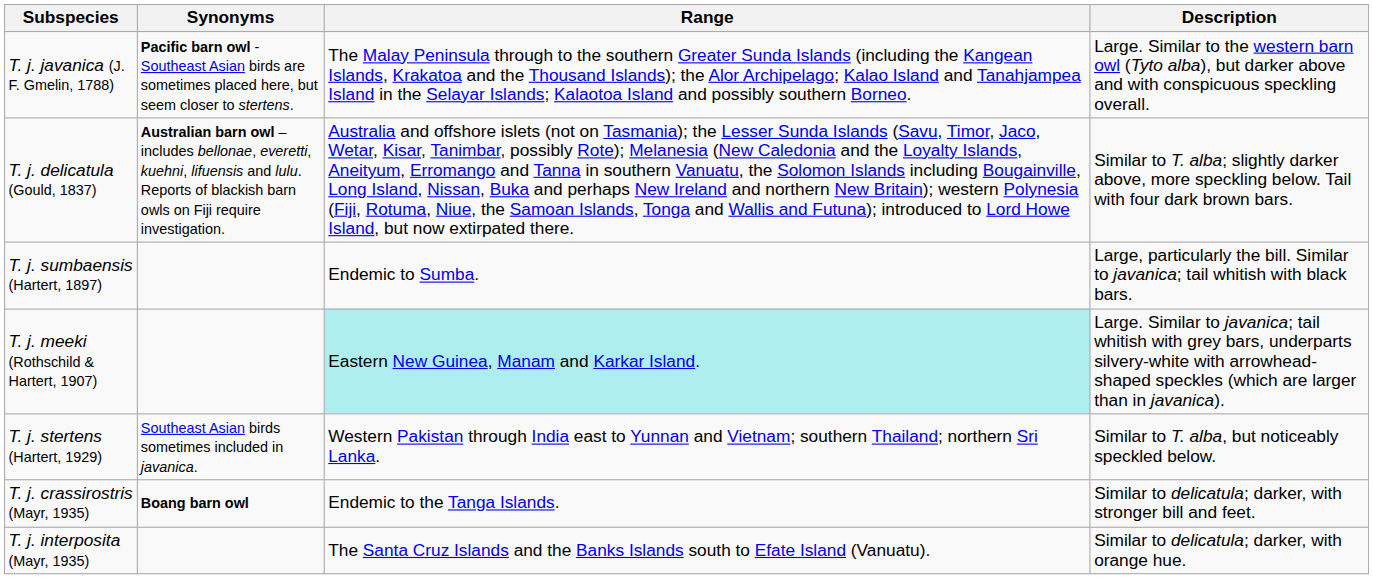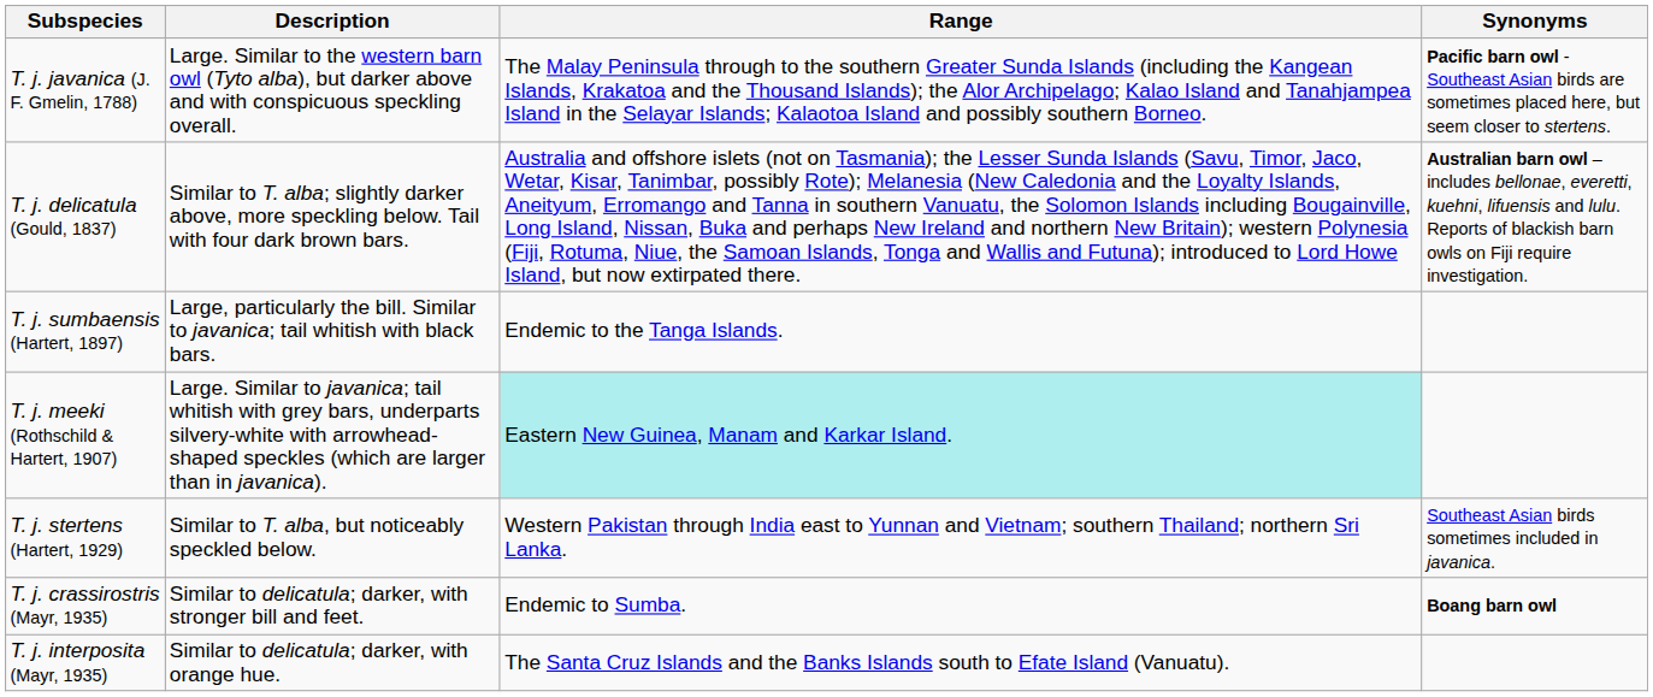 <table class="wikitable" style="width:100%;">
 <tr>
 <th>Subspecies</th>
+<th>Description</th>
+<th>Range</th>
 <th>Synonyms</th>
-<th>Range</th>
-<th>Description</th>
 </tr>
 <tr>
 <td><em>T. j. javanica</em> <small>(J. F. Gmelin, 1788)</small> </td>
+<td>Large. Similar to the <a href='#'>western barn owl</a> (<em>Tyto alba</em>), but darker above and with conspicuous speckling overall.</td>
+<td>The <a href='#'>Malay Peninsula</a> through to the southern <a href='#'>Greater Sunda Islands</a> (including the <a href='#'>Kangean Islands</a>, <a href='#'>Krakatoa</a> and the <a href='#'>Thousand Islands</a>); the <a href='#'>Alor Archipelago</a>; <a href='#'>Kalao Island</a> and <a href='#'>Tanahjampea Island</a> in the <a href='#'>Selayar Islands</a>; <a href='#'>Kalaotoa Island</a> and possibly southern <a href='#'>Borneo</a>.</td>
 <td><small><strong>Pacific barn owl</strong> - <a href='#'>Southeast Asian</a> birds are sometimes placed here, but seem closer to <em>stertens</em>.</small></td>
-<td>The <a href='#'>Malay Peninsula</a> through to the southern <a href='#'>Greater Sunda Islands</a> (including the <a href='#'>Kangean Islands</a>, <a href='#'>Krakatoa</a> and the <a href='#'>Thousand Islands</a>); the <a href='#'>Alor Archipelago</a>; <a href='#'>Kalao Island</a> and <a href='#'>Tanahjampea Island</a> in the <a href='#'>Selayar Islands</a>; <a href='#'>Kalaotoa Island</a> and possibly southern <a href='#'>Borneo</a>.</td>
-<td>Large. Similar to the <a href='#'>western barn owl</a> (<em>Tyto alba</em>), but darker above and with conspicuous speckling overall.</td>
 </tr>
 <tr>
 <td><em>T. j. delicatula</em> <small>(Gould, 1837)</small> </td>
+<td>Similar to <em>T. alba</em>; slightly darker above, more speckling below. Tail with four dark brown bars.</td>
+<td><a href='#'>Australia</a> and offshore islets (not on <a href='#'>Tasmania</a>); the <a href='#'>Lesser Sunda Islands</a> (<a href='#'>Savu</a>, <a href='#'>Timor</a>, <a href='#'>Jaco</a>, <a href='#'>Wetar</a>, <a href='#'>Kisar</a>, <a href='#'>Tanimbar</a>, possibly <a href='#'>Rote</a>); <a href='#'>Melanesia</a> (<a href='#'>New Caledonia</a> and the <a href='#'>Loyalty Islands</a>, <a href='#'>Aneityum</a>, <a href='#'>Erromango</a> and <a href='#'>Tanna</a> in southern <a href='#'>Vanuatu</a>, the <a href='#'>Solomon Islands</a> including <a href='#'>Bougainville</a>, <a href='#'>Long Island</a>, <a href='#'>Nissan</a>, <a href='#'>Buka</a> and perhaps <a href='#'>New Ireland</a> and northern <a href='#'>New Britain</a>); western <a href='#'>Polynesia</a> (<a href='#'>Fiji</a>, <a href='#'>Rotuma</a>, <a href='#'>Niue</a>, the <a href='#'>Samoan Islands</a>, <a href='#'>Tonga</a> and <a href='#'>Wallis and Futuna</a>); introduced to <a href='#'>Lord Howe Island</a>, but now extirpated there.</td>
 <td><small><strong>Australian barn owl</strong> – includes <em>bellonae</em>, <em>everetti</em>, <em>kuehni</em>, <em>lifuensis</em> and <em>lulu</em>.<br>Reports of blackish barn owls on Fiji require investigation.</small></td>
-<td><a href='#'>Australia</a> and offshore islets (not on <a href='#'>Tasmania</a>); the <a href='#'>Lesser Sunda Islands</a> (<a href='#'>Savu</a>, <a href='#'>Timor</a>, <a href='#'>Jaco</a>, <a href='#'>Wetar</a>, <a href='#'>Kisar</a>, <a href='#'>Tanimbar</a>, possibly <a href='#'>Rote</a>); <a href='#'>Melanesia</a> (<a href='#'>New Caledonia</a> and the <a href='#'>Loyalty Islands</a>, <a href='#'>Aneityum</a>, <a href='#'>Erromango</a> and <a href='#'>Tanna</a> in southern <a href='#'>Vanuatu</a>, the <a href='#'>Solomon Islands</a> including <a href='#'>Bougainville</a>, <a href='#'>Long Island</a>, <a href='#'>Nissan</a>, <a href='#'>Buka</a> and perhaps <a href='#'>New Ireland</a> and northern <a href='#'>New Britain</a>); western <a href='#'>Polynesia</a> (<a href='#'>Fiji</a>, <a href='#'>Rotuma</a>, <a href='#'>Niue</a>, the <a href='#'>Samoan Islands</a>, <a href='#'>Tonga</a> and <a href='#'>Wallis and Futuna</a>); introduced to <a href='#'>Lord Howe Island</a>, but now extirpated there.</td>
-<td>Similar to <em>T. alba</em>; slightly darker above, more speckling below. Tail with four dark brown bars.</td>
 </tr>
 <tr>
 <td><em>T. j. sumbaensis</em> <small>(Hartert, 1897)</small></td>
+<td>Large, particularly the bill. Similar to <em>javanica</em>; tail whitish with black bars.</td>
+<td>Endemic to the <a href='#'>Tanga Islands</a>.</td>
 <td></td>
-<td>Endemic to <a href='#'>Sumba</a>.</td>
-<td>Large, particularly the bill. Similar to <em>javanica</em>; tail whitish with black bars.</td>
 </tr>
 <tr>
 <td><em>T. j. meeki</em> <small>(Rothschild & Hartert, 1907)</small></td>
+<td>Large. Similar to <em>javanica</em>; tail whitish with grey bars, underparts silvery-white with arrowhead-shaped speckles (which are larger than in <em>javanica</em>).</td>
+<td style="background: paleturquoise;">Eastern <a href='#'>New Guinea</a>, <a href='#'>Manam</a> and <a href='#'>Karkar Island</a>.</td>
 <td></td>
-<td style="background: paleturquoise;">Eastern <a href='#'>New Guinea</a>, <a href='#'>Manam</a> and <a href='#'>Karkar Island</a>.</td>
-<td>Large. Similar to <em>javanica</em>; tail whitish with grey bars, underparts silvery-white with arrowhead-shaped speckles (which are larger than in <em>javanica</em>).</td>
 </tr>
 <tr>
 <td><em>T. j. stertens</em> <small>(Hartert, 1929)</small></td>
+<td>Similar to <em>T. alba</em>, but noticeably speckled below.</td>
+<td>Western <a href='#'>Pakistan</a> through <a href='#'>India</a> east to <a href='#'>Yunnan</a> and <a href='#'>Vietnam</a>; southern <a href='#'>Thailand</a>; northern <a href='#'>Sri Lanka</a>.</td>
 <td><small><a href='#'>Southeast Asian</a> birds sometimes included in <em>javanica</em>.</small></td>
-<td>Western <a href='#'>Pakistan</a> through <a href='#'>India</a> east to <a href='#'>Yunnan</a> and <a href='#'>Vietnam</a>; southern <a href='#'>Thailand</a>; northern <a href='#'>Sri Lanka</a>.</td>
-<td>Similar to <em>T. alba</em>, but noticeably speckled below.</td>
 </tr>
 <tr>
 <td><em>T. j. crassirostris</em> <small>(Mayr, 1935)</small></td>
+<td>Similar to <em>delicatula</em>; darker, with stronger bill and feet.</td>
+<td>Endemic to <a href='#'>Sumba</a>.</td>
 <td><small><strong>Boang barn owl</strong></small></td>
-<td>Endemic to the <a href='#'>Tanga Islands</a>.</td>
-<td>Similar to <em>delicatula</em>; darker, with stronger bill and feet.</td>
 </tr>
 <tr>
 <td><em>T. j. interposita</em> <small>(Mayr, 1935)</small></td>
+<td>Similar to <em>delicatula</em>; darker, with orange hue.</td>
+<td>The <a href='#'>Santa Cruz Islands</a> and the <a href='#'>Banks Islands</a> south to <a href='#'>Efate Island</a> (Vanuatu).</td>
 <td></td>
-<td>The <a href='#'>Santa Cruz Islands</a> and the <a href='#'>Banks Islands</a> south to <a href='#'>Efate Island</a> (Vanuatu).</td>
-<td>Similar to <em>delicatula</em>; darker, with orange hue.</td>
 </tr>
 </table>
